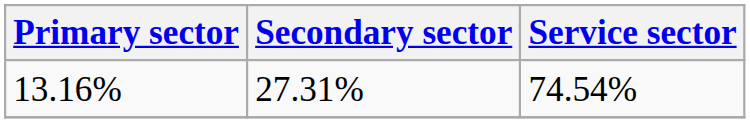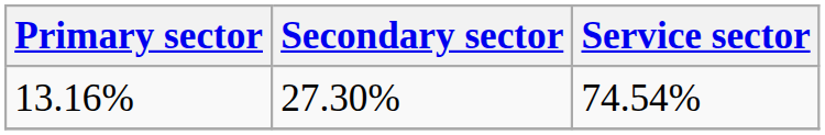 <table class="wikitable" border="1">
 <tr>
 <th><a href='#'>Primary sector</a></th>
 <th><a href='#'>Secondary sector</a></th>
 <th><a href='#'>Service sector</a></th>
 </tr>
 <tr>
 <td>13.16%</td>
-<td>27.31%</td>
+<td>27.30%</td>
 <td>74.54%</td>
 </tr>
 <tr>
 </tr>
 </table>
